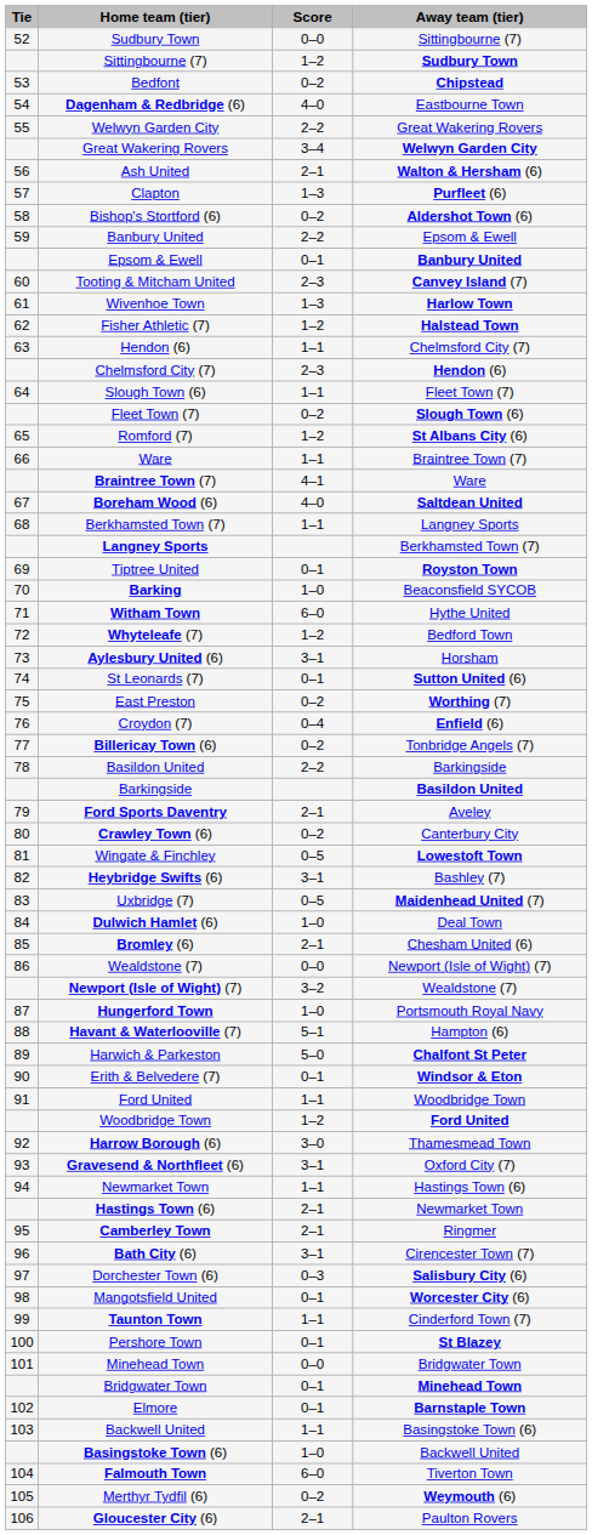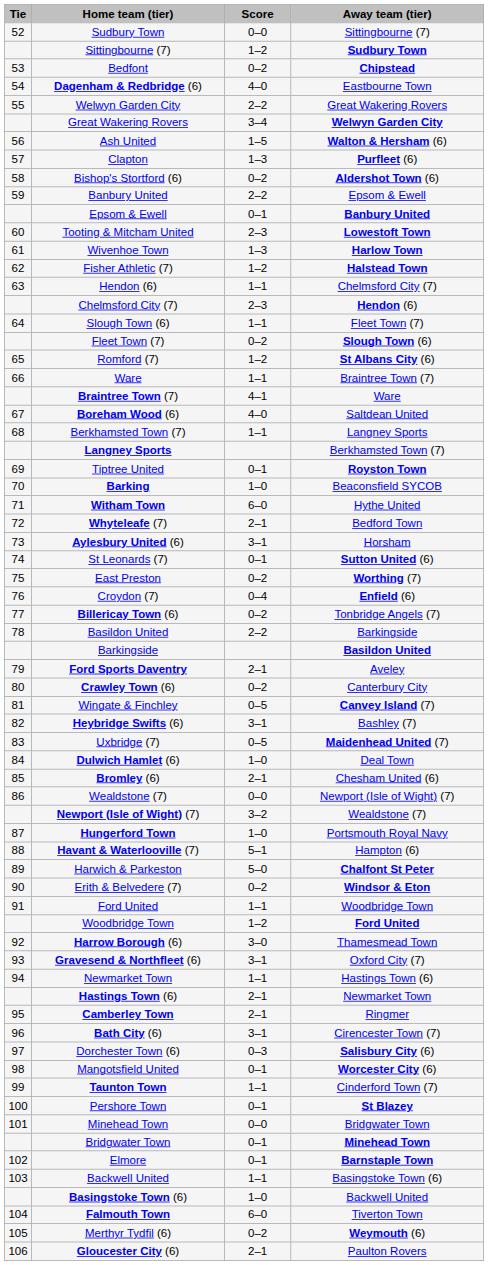 <table class="wikitable" style="width: 600px; background:WhiteSmoke; text-align:center; font-size:90%">
 <tr>
 <td scope="col" style="width:  5.00%; background:silver;"><strong>Tie</strong></td>
 <td scope="col" style="width: 36.25%; background:silver;"><strong>Home team (tier)</strong></td>
 <td scope="col" style="width: 12.50%; background:silver;"><strong>Score</strong></td>
 <td scope="col" style="width: 36.25%; background:silver;"><strong>Away team (tier)</strong></td>
 </tr>
 <tr>
 <td>52</td>
 <td><a href='#'>Sudbury Town</a></td>
 <td>0–0</td>
 <td><a href='#'>Sittingbourne</a> (7)</td>
 </tr>
 <tr>
 <td><em></em></td>
 <td><a href='#'>Sittingbourne</a> (7)</td>
 <td>1–2</td>
 <td><strong><a href='#'>Sudbury Town</a></strong></td>
 </tr>
 <tr>
 <td>53</td>
 <td><a href='#'>Bedfont</a></td>
 <td>0–2</td>
 <td><strong><a href='#'>Chipstead</a></strong></td>
 </tr>
 <tr>
 <td>54</td>
 <td><strong><a href='#'>Dagenham & Redbridge</a></strong> (6)</td>
 <td>4–0</td>
 <td><a href='#'>Eastbourne Town</a></td>
 </tr>
 <tr>
 <td>55</td>
 <td><a href='#'>Welwyn Garden City</a></td>
 <td>2–2</td>
 <td><a href='#'>Great Wakering Rovers</a></td>
 </tr>
 <tr>
 <td><em></em></td>
 <td><a href='#'>Great Wakering Rovers</a></td>
 <td>3–4</td>
 <td><strong><a href='#'>Welwyn Garden City</a></strong></td>
 </tr>
 <tr>
 <td>56</td>
 <td><a href='#'>Ash United</a></td>
-<td>2–1</td>
+<td>1–5</td>
 <td><strong><a href='#'>Walton & Hersham</a></strong> (6)</td>
 </tr>
 <tr>
 <td>57</td>
 <td><a href='#'>Clapton</a></td>
 <td>1–3</td>
 <td><strong><a href='#'>Purfleet</a></strong> (6)</td>
 </tr>
 <tr>
 <td>58</td>
 <td><a href='#'>Bishop's Stortford</a> (6)</td>
 <td>0–2</td>
 <td><strong><a href='#'>Aldershot Town</a></strong> (6)</td>
 </tr>
 <tr>
 <td>59</td>
 <td><a href='#'>Banbury United</a></td>
 <td>2–2</td>
 <td><a href='#'>Epsom & Ewell</a></td>
 </tr>
 <tr>
 <td><em></em></td>
 <td><a href='#'>Epsom & Ewell</a></td>
 <td>0–1</td>
 <td><strong><a href='#'>Banbury United</a></strong></td>
 </tr>
 <tr>
 <td>60</td>
 <td><a href='#'>Tooting & Mitcham United</a></td>
 <td>2–3</td>
-<td><strong><a href='#'>Canvey Island</a></strong> (7)</td>
+<td><strong><a href='#'>Lowestoft Town</a></strong></td>
 </tr>
 <tr>
 <td>61</td>
 <td><a href='#'>Wivenhoe Town</a></td>
 <td>1–3</td>
 <td><strong><a href='#'>Harlow Town</a></strong></td>
 </tr>
 <tr>
 <td>62</td>
 <td><a href='#'>Fisher Athletic</a> (7)</td>
 <td>1–2</td>
 <td><strong><a href='#'>Halstead Town</a></strong></td>
 </tr>
 <tr>
 <td>63</td>
 <td><a href='#'>Hendon</a> (6)</td>
 <td>1–1</td>
 <td><a href='#'>Chelmsford City</a> (7)</td>
 </tr>
 <tr>
 <td><em></em></td>
 <td><a href='#'>Chelmsford City</a> (7)</td>
 <td>2–3</td>
 <td><strong><a href='#'>Hendon</a></strong> (6)</td>
 </tr>
 <tr>
 <td>64</td>
 <td><a href='#'>Slough Town</a> (6)</td>
 <td>1–1</td>
 <td><a href='#'>Fleet Town</a> (7)</td>
 </tr>
 <tr>
 <td><em></em></td>
 <td><a href='#'>Fleet Town</a> (7)</td>
 <td>0–2</td>
 <td><strong><a href='#'>Slough Town</a></strong> (6)</td>
 </tr>
 <tr>
 <td>65</td>
 <td><a href='#'>Romford</a> (7)</td>
 <td>1–2</td>
 <td><strong><a href='#'>St Albans City</a></strong> (6)</td>
 </tr>
 <tr>
 <td>66</td>
 <td><a href='#'>Ware</a></td>
 <td>1–1</td>
 <td><a href='#'>Braintree Town</a> (7)</td>
 </tr>
 <tr>
 <td><em></em></td>
 <td><strong><a href='#'>Braintree Town</a></strong> (7)</td>
 <td>4–1</td>
 <td><a href='#'>Ware</a></td>
 </tr>
 <tr>
 <td>67</td>
 <td><strong><a href='#'>Boreham Wood</a></strong> (6)</td>
 <td>4–0</td>
-<td><strong><a href='#'>Saltdean United</a></strong></td>
+<td><a href='#'>Saltdean United</a></td>
 </tr>
 <tr>
 <td>68</td>
 <td><a href='#'>Berkhamsted Town</a> (7)</td>
 <td>1–1</td>
 <td><a href='#'>Langney Sports</a></td>
 </tr>
 <tr>
 <td><em></em></td>
 <td><strong><a href='#'>Langney Sports</a></strong></td>
 <td></td>
 <td><a href='#'>Berkhamsted Town</a> (7)</td>
 </tr>
 <tr>
 <td>69</td>
 <td><a href='#'>Tiptree United</a></td>
 <td>0–1</td>
 <td><strong><a href='#'>Royston Town</a></strong></td>
 </tr>
 <tr>
 <td>70</td>
 <td><strong><a href='#'>Barking</a></strong></td>
 <td>1–0</td>
 <td><a href='#'>Beaconsfield SYCOB</a></td>
 </tr>
 <tr>
 <td>71</td>
 <td><strong><a href='#'>Witham Town</a></strong></td>
 <td>6–0</td>
 <td><a href='#'>Hythe United</a></td>
 </tr>
 <tr>
 <td>72</td>
 <td><strong><a href='#'>Whyteleafe</a></strong> (7)</td>
-<td>1–2</td>
+<td>2–1</td>
 <td><a href='#'>Bedford Town</a></td>
 </tr>
 <tr>
 <td>73</td>
 <td><strong><a href='#'>Aylesbury United</a></strong> (6)</td>
 <td>3–1</td>
 <td><a href='#'>Horsham</a></td>
 </tr>
 <tr>
 <td>74</td>
 <td><a href='#'>St Leonards</a> (7)</td>
 <td>0–1</td>
 <td><strong><a href='#'>Sutton United</a></strong> (6)</td>
 </tr>
 <tr>
 <td>75</td>
 <td><a href='#'>East Preston</a></td>
 <td>0–2</td>
 <td><strong><a href='#'>Worthing</a></strong> (7)</td>
 </tr>
 <tr>
 <td>76</td>
 <td><a href='#'>Croydon</a> (7)</td>
 <td>0–4</td>
 <td><strong><a href='#'>Enfield</a></strong> (6)</td>
 </tr>
 <tr>
 <td>77</td>
 <td><strong><a href='#'>Billericay Town</a></strong> (6)</td>
 <td>0–2</td>
 <td><a href='#'>Tonbridge Angels</a> (7)</td>
 </tr>
 <tr>
 <td>78</td>
 <td><a href='#'>Basildon United</a></td>
 <td>2–2</td>
 <td><a href='#'>Barkingside</a></td>
 </tr>
 <tr>
 <td><em></em></td>
 <td><a href='#'>Barkingside</a></td>
 <td></td>
 <td><strong><a href='#'>Basildon United</a></strong></td>
 </tr>
 <tr>
 <td>79</td>
 <td><strong><a href='#'>Ford Sports Daventry</a></strong></td>
 <td>2–1</td>
 <td><a href='#'>Aveley</a></td>
 </tr>
 <tr>
 <td>80</td>
 <td><strong><a href='#'>Crawley Town</a></strong> (6)</td>
 <td>0–2</td>
 <td><a href='#'>Canterbury City</a></td>
 </tr>
 <tr>
 <td>81</td>
 <td><a href='#'>Wingate & Finchley</a></td>
 <td>0–5</td>
-<td><strong><a href='#'>Lowestoft Town</a></strong></td>
+<td><strong><a href='#'>Canvey Island</a></strong> (7)</td>
 </tr>
 <tr>
 <td>82</td>
 <td><strong><a href='#'>Heybridge Swifts</a></strong> (6)</td>
 <td>3–1</td>
 <td><a href='#'>Bashley</a> (7)</td>
 </tr>
 <tr>
 <td>83</td>
 <td><a href='#'>Uxbridge</a> (7)</td>
 <td>0–5</td>
 <td><strong><a href='#'>Maidenhead United</a></strong> (7)</td>
 </tr>
 <tr>
 <td>84</td>
 <td><strong><a href='#'>Dulwich Hamlet</a></strong> (6)</td>
 <td>1–0</td>
 <td><a href='#'>Deal Town</a></td>
 </tr>
 <tr>
 <td>85</td>
 <td><strong><a href='#'>Bromley</a></strong> (6)</td>
 <td>2–1</td>
 <td><a href='#'>Chesham United</a> (6)</td>
 </tr>
 <tr>
 <td>86</td>
 <td><a href='#'>Wealdstone</a> (7)</td>
 <td>0–0</td>
 <td><a href='#'>Newport (Isle of Wight)</a> (7)</td>
 </tr>
 <tr>
 <td><em></em></td>
 <td><strong><a href='#'>Newport (Isle of Wight)</a></strong> (7)</td>
 <td>3–2</td>
 <td><a href='#'>Wealdstone</a> (7)</td>
 </tr>
 <tr>
 <td>87</td>
 <td><strong><a href='#'>Hungerford Town</a></strong></td>
 <td>1–0</td>
 <td><a href='#'>Portsmouth Royal Navy</a></td>
 </tr>
 <tr>
 <td>88</td>
 <td><strong><a href='#'>Havant & Waterlooville</a></strong> (7)</td>
 <td>5–1</td>
 <td><a href='#'>Hampton</a> (6)</td>
 </tr>
 <tr>
 <td>89</td>
 <td><a href='#'>Harwich & Parkeston</a></td>
 <td>5–0</td>
 <td><strong><a href='#'>Chalfont St Peter</a></strong></td>
 </tr>
 <tr>
 <td>90</td>
 <td><a href='#'>Erith & Belvedere</a> (7)</td>
-<td>0–1</td>
+<td>0–2</td>
 <td><strong><a href='#'>Windsor & Eton</a></strong></td>
 </tr>
 <tr>
 <td>91</td>
 <td><a href='#'>Ford United</a></td>
 <td>1–1</td>
 <td><a href='#'>Woodbridge Town</a></td>
 </tr>
 <tr>
 <td><em></em></td>
 <td><a href='#'>Woodbridge Town</a></td>
 <td>1–2</td>
 <td><strong><a href='#'>Ford United</a></strong></td>
 </tr>
 <tr>
 <td>92</td>
 <td><strong><a href='#'>Harrow Borough</a></strong> (6)</td>
 <td>3–0</td>
 <td><a href='#'>Thamesmead Town</a></td>
 </tr>
 <tr>
 <td>93</td>
 <td><strong><a href='#'>Gravesend & Northfleet</a></strong> (6)</td>
 <td>3–1</td>
 <td><a href='#'>Oxford City</a> (7)</td>
 </tr>
 <tr>
 <td>94</td>
 <td><a href='#'>Newmarket Town</a></td>
 <td>1–1</td>
 <td><a href='#'>Hastings Town</a> (6)</td>
 </tr>
 <tr>
 <td><em></em></td>
 <td><strong><a href='#'>Hastings Town</a></strong> (6)</td>
 <td>2–1</td>
 <td><a href='#'>Newmarket Town</a></td>
 </tr>
 <tr>
 <td>95</td>
 <td><strong><a href='#'>Camberley Town</a></strong></td>
 <td>2–1</td>
 <td><a href='#'>Ringmer</a></td>
 </tr>
 <tr>
 <td>96</td>
 <td><strong><a href='#'>Bath City</a></strong> (6)</td>
 <td>3–1</td>
 <td><a href='#'>Cirencester Town</a> (7)</td>
 </tr>
 <tr>
 <td>97</td>
 <td><a href='#'>Dorchester Town</a> (6)</td>
 <td>0–3</td>
 <td><strong><a href='#'>Salisbury City</a></strong> (6)</td>
 </tr>
 <tr>
 <td>98</td>
 <td><a href='#'>Mangotsfield United</a></td>
 <td>0–1</td>
 <td><strong><a href='#'>Worcester City</a></strong> (6)</td>
 </tr>
 <tr>
 <td>99</td>
 <td><strong><a href='#'>Taunton Town</a></strong></td>
 <td>1–1</td>
 <td><a href='#'>Cinderford Town</a> (7)</td>
 </tr>
 <tr>
 <td>100</td>
 <td><a href='#'>Pershore Town</a></td>
 <td>0–1</td>
 <td><strong><a href='#'>St Blazey</a></strong></td>
 </tr>
 <tr>
 <td>101</td>
 <td><a href='#'>Minehead Town</a></td>
 <td>0–0</td>
 <td><a href='#'>Bridgwater Town</a></td>
 </tr>
 <tr>
 <td><em></em></td>
 <td><a href='#'>Bridgwater Town</a></td>
 <td>0–1</td>
 <td><strong><a href='#'>Minehead Town</a></strong></td>
 </tr>
 <tr>
 <td>102</td>
 <td><a href='#'>Elmore</a></td>
 <td>0–1</td>
 <td><strong><a href='#'>Barnstaple Town</a></strong></td>
 </tr>
 <tr>
 <td>103</td>
 <td><a href='#'>Backwell United</a></td>
 <td>1–1</td>
 <td><a href='#'>Basingstoke Town</a> (6)</td>
 </tr>
 <tr>
 <td><em></em></td>
 <td><strong><a href='#'>Basingstoke Town</a></strong> (6)</td>
 <td>1–0</td>
 <td><a href='#'>Backwell United</a></td>
 </tr>
 <tr>
 <td>104</td>
 <td><strong><a href='#'>Falmouth Town</a></strong></td>
 <td>6–0</td>
 <td><a href='#'>Tiverton Town</a></td>
 </tr>
 <tr>
 <td>105</td>
 <td><a href='#'>Merthyr Tydfil</a> (6)</td>
 <td>0–2</td>
 <td><strong><a href='#'>Weymouth</a></strong> (6)</td>
 </tr>
 <tr>
 <td>106</td>
 <td><strong><a href='#'>Gloucester City</a></strong> (6)</td>
 <td>2–1</td>
 <td><a href='#'>Paulton Rovers</a></td>
 </tr>
 </table>
